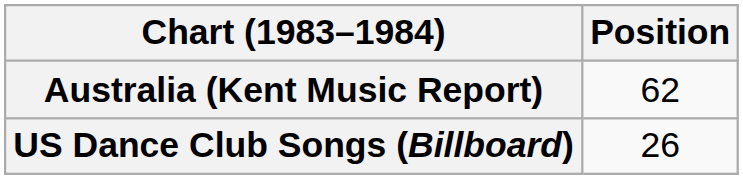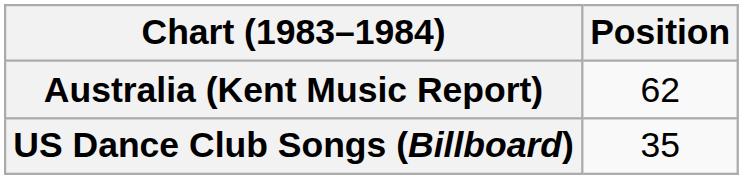 <table class="wikitable plainrowheaders" style="text-align:center">
 <tr>
 <th>Chart (1983–1984)</th>
 <th>Position</th>
 </tr>
 <tr>
 <th scope="row">Australia (Kent Music Report)</th>
 <td>62</td>
 </tr>
 <tr>
 <th scope="row">US Dance Club Songs (<em>Billboard</em>)</th>
-<td>26</td>
+<td>35</td>
 </tr>
 </table>
